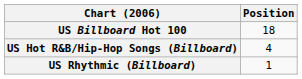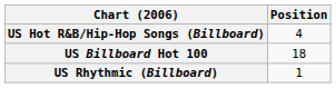 <table class="wikitable sortable plainrowheaders" style="text-align:center">
 <tr>
 <th>Chart (2006)</th>
 <th>Position</th>
 </tr>
 <tr>
+<th scope="row">US Hot R&B/Hip-Hop Songs (<em>Billboard</em>)</th>
+<td align="center">4</td>
+</tr>
+<tr>
 <th scope="row">US <em>Billboard</em> Hot 100</th>
 <td align="center">18</td>
-</tr>
-<tr>
-<th scope="row">US Hot R&B/Hip-Hop Songs (<em>Billboard</em>)</th>
-<td align="center">4</td>
 </tr>
 <tr>
 <th scope="row">US Rhythmic (<em>Billboard</em>)</th>
 <td align="center">1</td>
 </tr>
 </table>
